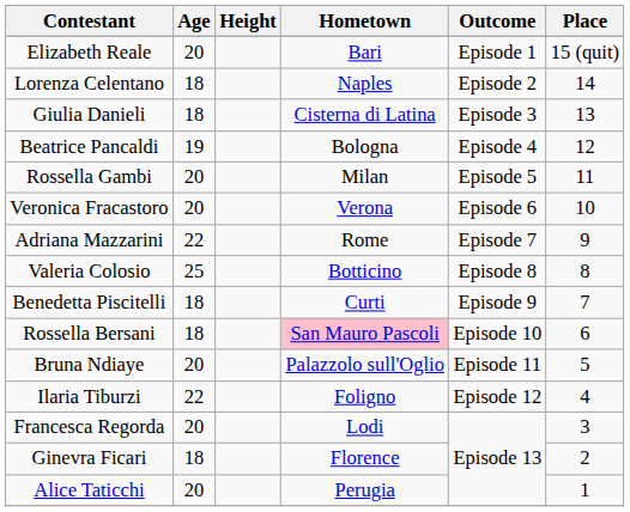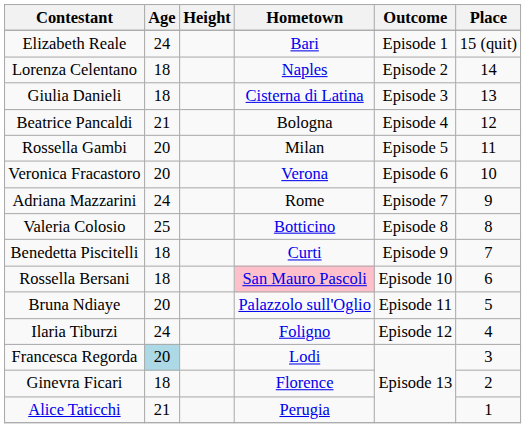 <table class="wikitable sortable" style="text-align:center">
 <tr>
 <th>Contestant</th>
 <th>Age</th>
 <th>Height</th>
 <th>Hometown</th>
 <th>Outcome</th>
 <th>Place</th>
 </tr>
 <tr>
 </tr>
 <tr>
 <td>Elizabeth Reale</td>
-<td>20</td>
+<td>24</td>
 <td></td>
 <td><a href='#'>Bari</a></td>
 <td>Episode 1</td>
 <td>15 (quit)</td>
 </tr>
 <tr>
 <td>Lorenza Celentano</td>
 <td>18</td>
 <td></td>
 <td><a href='#'>Naples</a></td>
 <td>Episode 2</td>
 <td>14</td>
 </tr>
 <tr>
 <td>Giulia Danieli</td>
 <td>18</td>
 <td></td>
 <td><a href='#'>Cisterna di Latina</a></td>
 <td>Episode 3</td>
 <td>13</td>
 </tr>
 <tr>
 <td>Beatrice Pancaldi</td>
-<td>19</td>
+<td>21</td>
 <td></td>
 <td>Bologna</td>
 <td>Episode 4</td>
 <td>12</td>
 </tr>
 <tr>
 <td>Rossella Gambi</td>
 <td>20</td>
 <td></td>
 <td>Milan</td>
 <td>Episode 5</td>
 <td>11</td>
 </tr>
 <tr>
 <td>Veronica Fracastoro</td>
 <td>20</td>
 <td></td>
 <td><a href='#'>Verona</a></td>
 <td>Episode 6</td>
 <td>10</td>
 </tr>
 <tr>
 <td>Adriana Mazzarini</td>
-<td>22</td>
+<td>24</td>
 <td></td>
 <td>Rome</td>
 <td>Episode 7</td>
 <td>9</td>
 </tr>
 <tr>
 <td>Valeria Colosio</td>
 <td>25</td>
 <td></td>
 <td><a href='#'>Botticino</a></td>
 <td>Episode 8</td>
 <td>8</td>
 </tr>
 <tr>
 <td>Benedetta Piscitelli</td>
 <td>18</td>
 <td></td>
 <td><a href='#'>Curti</a></td>
 <td>Episode 9</td>
 <td>7</td>
 </tr>
 <tr>
 <td>Rossella Bersani</td>
 <td>18</td>
 <td></td>
 <td style="background: pink;"><a href='#'>San Mauro Pascoli</a></td>
 <td>Episode 10</td>
 <td>6</td>
 </tr>
 <tr>
 <td>Bruna Ndiaye</td>
 <td>20</td>
 <td></td>
 <td><a href='#'>Palazzolo sull'Oglio</a></td>
 <td>Episode 11</td>
 <td>5</td>
 </tr>
 <tr>
 <td>Ilaria Tiburzi</td>
-<td>22</td>
+<td>24</td>
 <td></td>
 <td><a href='#'>Foligno</a></td>
 <td>Episode 12</td>
 <td>4</td>
 </tr>
 <tr>
 <td>Francesca Regorda</td>
-<td>20</td>
+<td style="background: lightblue;">20</td>
 <td></td>
 <td><a href='#'>Lodi</a></td>
 <td rowspan="3">Episode 13</td>
 <td>3</td>
 </tr>
 <tr>
 <td>Ginevra Ficari</td>
 <td>18</td>
 <td></td>
 <td><a href='#'>Florence</a></td>
 <td>2</td>
 </tr>
 <tr>
 <td><a href='#'>Alice Taticchi</a></td>
-<td>20</td>
+<td>21</td>
 <td></td>
 <td><a href='#'>Perugia</a></td>
 <td>1</td>
 </tr>
 <tr>
 </tr>
 </table>
